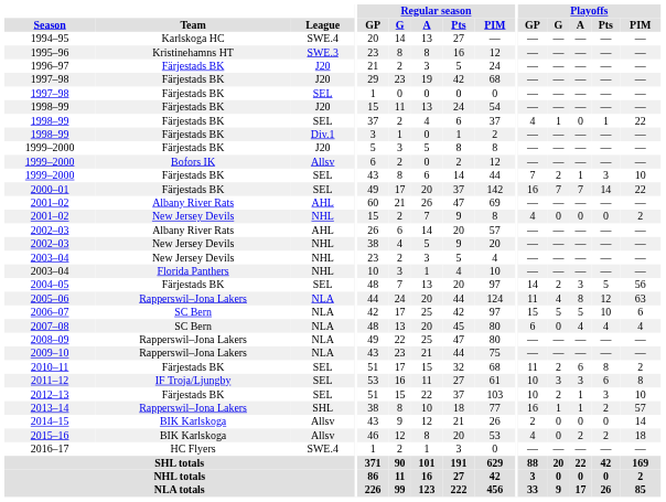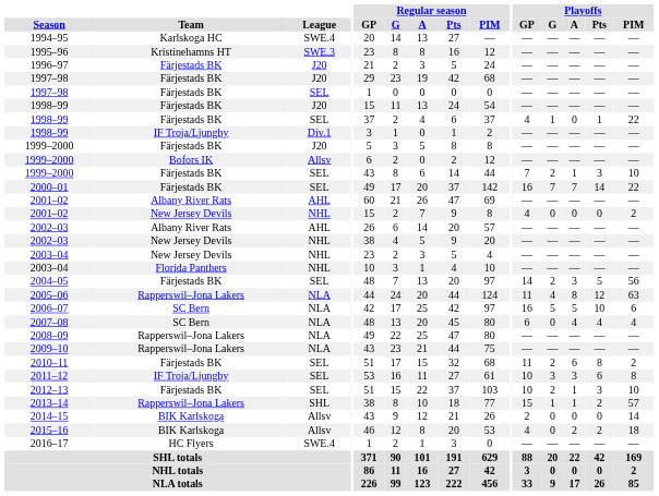 <table border="0" cellpadding="1" cellspacing="0" style="text-align:center; width:60em">
 <tr bgcolor="#e0e0e0">
 <th colspan="3" bgcolor="#ffffff"></th>
 <th rowspan="99" bgcolor="#ffffff"></th>
 <th colspan="5"><a href='#'>Regular season</a></th>
 <th rowspan="99" bgcolor="#ffffff"></th>
 <th colspan="5"><a href='#'>Playoffs</a></th>
 </tr>
 <tr bgcolor="#e0e0e0">
 <th><a href='#'>Season</a></th>
 <th>Team</th>
 <th>League</th>
 <th>GP</th>
 <th><a href='#'>G</a></th>
 <th><a href='#'>A</a></th>
 <th><a href='#'>Pts</a></th>
 <th><a href='#'>PIM</a></th>
 <th>GP</th>
 <th>G</th>
 <th>A</th>
 <th>Pts</th>
 <th>PIM</th>
 </tr>
 <tr>
 <td>1994–95</td>
 <td>Karlskoga HC</td>
 <td>SWE.4</td>
 <td>20</td>
 <td>14</td>
 <td>13</td>
 <td>27</td>
 <td>—</td>
 <td>—</td>
 <td>—</td>
 <td>—</td>
 <td>—</td>
 <td>—</td>
 </tr>
 <tr bgcolor="#f0f0f0">
 <td>1995–96</td>
 <td>Kristinehamns HT</td>
 <td><a href='#'>SWE.3</a></td>
 <td>23</td>
 <td>8</td>
 <td>8</td>
 <td>16</td>
 <td>12</td>
 <td>—</td>
 <td>—</td>
 <td>—</td>
 <td>—</td>
 <td>—</td>
 </tr>
 <tr>
 <td>1996–97</td>
 <td><a href='#'>Färjestads BK</a></td>
 <td><a href='#'>J20</a></td>
 <td>21</td>
 <td>2</td>
 <td>3</td>
 <td>5</td>
 <td>24</td>
 <td>—</td>
 <td>—</td>
 <td>—</td>
 <td>—</td>
 <td>—</td>
 </tr>
 <tr bgcolor="#f0f0f0">
 <td>1997–98</td>
 <td>Färjestads BK</td>
 <td>J20</td>
 <td>29</td>
 <td>23</td>
 <td>19</td>
 <td>42</td>
 <td>68</td>
 <td>—</td>
 <td>—</td>
 <td>—</td>
 <td>—</td>
 <td>—</td>
 </tr>
 <tr>
 <td><a href='#'>1997–98</a></td>
 <td>Färjestads BK</td>
 <td><a href='#'>SEL</a></td>
 <td>1</td>
 <td>0</td>
 <td>0</td>
 <td>0</td>
 <td>0</td>
 <td>—</td>
 <td>—</td>
 <td>—</td>
 <td>—</td>
 <td>—</td>
 </tr>
 <tr bgcolor="#f0f0f0">
 <td>1998–99</td>
 <td>Färjestads BK</td>
 <td>J20</td>
 <td>15</td>
 <td>11</td>
 <td>13</td>
 <td>24</td>
 <td>54</td>
 <td>—</td>
 <td>—</td>
 <td>—</td>
 <td>—</td>
 <td>—</td>
 </tr>
 <tr>
 <td><a href='#'>1998–99</a></td>
 <td>Färjestads BK</td>
 <td>SEL</td>
 <td>37</td>
 <td>2</td>
 <td>4</td>
 <td>6</td>
 <td>37</td>
 <td>4</td>
 <td>1</td>
 <td>0</td>
 <td>1</td>
 <td>22</td>
 </tr>
 <tr bgcolor="#f0f0f0">
 <td><a href='#'>1998–99</a></td>
-<td>Färjestads BK</td>
+<td><a href='#'>IF Troja/Ljungby</a></td>
 <td><a href='#'>Div.1</a></td>
 <td>3</td>
 <td>1</td>
 <td>0</td>
 <td>1</td>
 <td>2</td>
 <td>—</td>
 <td>—</td>
 <td>—</td>
 <td>—</td>
 <td>—</td>
 </tr>
 <tr>
 <td>1999–2000</td>
 <td>Färjestads BK</td>
 <td>J20</td>
 <td>5</td>
 <td>3</td>
 <td>5</td>
 <td>8</td>
 <td>8</td>
 <td>—</td>
 <td>—</td>
 <td>—</td>
 <td>—</td>
 <td>—</td>
 </tr>
 <tr bgcolor="#f0f0f0">
 <td><a href='#'>1999–2000</a></td>
 <td><a href='#'>Bofors IK</a></td>
 <td><a href='#'>Allsv</a></td>
 <td>6</td>
 <td>2</td>
 <td>0</td>
 <td>2</td>
 <td>12</td>
 <td>—</td>
 <td>—</td>
 <td>—</td>
 <td>—</td>
 <td>—</td>
 </tr>
 <tr>
 <td><a href='#'>1999–2000</a></td>
 <td>Färjestads BK</td>
 <td>SEL</td>
 <td>43</td>
 <td>8</td>
 <td>6</td>
 <td>14</td>
 <td>44</td>
 <td>7</td>
 <td>2</td>
 <td>1</td>
 <td>3</td>
 <td>10</td>
 </tr>
 <tr bgcolor="#f0f0f0">
 <td><a href='#'>2000–01</a></td>
 <td>Färjestads BK</td>
 <td>SEL</td>
 <td>49</td>
 <td>17</td>
 <td>20</td>
 <td>37</td>
 <td>142</td>
 <td>16</td>
 <td>7</td>
 <td>7</td>
 <td>14</td>
 <td>22</td>
 </tr>
 <tr>
 <td><a href='#'>2001–02</a></td>
 <td><a href='#'>Albany River Rats</a></td>
 <td><a href='#'>AHL</a></td>
 <td>60</td>
 <td>21</td>
 <td>26</td>
 <td>47</td>
 <td>69</td>
 <td>—</td>
 <td>—</td>
 <td>—</td>
 <td>—</td>
 <td>—</td>
 </tr>
 <tr bgcolor="#f0f0f0">
 <td><a href='#'>2001–02</a></td>
 <td><a href='#'>New Jersey Devils</a></td>
 <td><a href='#'>NHL</a></td>
 <td>15</td>
 <td>2</td>
 <td>7</td>
 <td>9</td>
 <td>8</td>
 <td>4</td>
 <td>0</td>
 <td>0</td>
 <td>0</td>
 <td>2</td>
 </tr>
 <tr>
 <td><a href='#'>2002–03</a></td>
 <td>Albany River Rats</td>
 <td>AHL</td>
 <td>26</td>
 <td>6</td>
 <td>14</td>
 <td>20</td>
 <td>57</td>
 <td>—</td>
 <td>—</td>
 <td>—</td>
 <td>—</td>
 <td>—</td>
 </tr>
 <tr bgcolor="#f0f0f0">
 <td><a href='#'>2002–03</a></td>
 <td>New Jersey Devils</td>
 <td>NHL</td>
 <td>38</td>
 <td>4</td>
 <td>5</td>
 <td>9</td>
 <td>20</td>
 <td>—</td>
 <td>—</td>
 <td>—</td>
 <td>—</td>
 <td>—</td>
 </tr>
 <tr>
 <td><a href='#'>2003–04</a></td>
 <td>New Jersey Devils</td>
 <td>NHL</td>
 <td>23</td>
 <td>2</td>
 <td>3</td>
 <td>5</td>
 <td>4</td>
 <td>—</td>
 <td>—</td>
 <td>—</td>
 <td>—</td>
 <td>—</td>
 </tr>
 <tr bgcolor="#f0f0f0">
 <td>2003–04</td>
 <td><a href='#'>Florida Panthers</a></td>
 <td>NHL</td>
 <td>10</td>
 <td>3</td>
 <td>1</td>
 <td>4</td>
 <td>10</td>
 <td>—</td>
 <td>—</td>
 <td>—</td>
 <td>—</td>
 <td>—</td>
 </tr>
 <tr>
 <td><a href='#'>2004–05</a></td>
 <td>Färjestads BK</td>
 <td>SEL</td>
 <td>48</td>
 <td>7</td>
 <td>13</td>
 <td>20</td>
 <td>97</td>
 <td>14</td>
 <td>2</td>
 <td>3</td>
 <td>5</td>
 <td>56</td>
 </tr>
 <tr bgcolor="#f0f0f0">
 <td><a href='#'>2005–06</a></td>
 <td><a href='#'>Rapperswil–Jona Lakers</a></td>
 <td><a href='#'>NLA</a></td>
 <td>44</td>
 <td>24</td>
 <td>20</td>
 <td>44</td>
 <td>124</td>
 <td>11</td>
 <td>4</td>
 <td>8</td>
 <td>12</td>
 <td>63</td>
 </tr>
 <tr>
 <td><a href='#'>2006–07</a></td>
 <td><a href='#'>SC Bern</a></td>
 <td>NLA</td>
 <td>42</td>
 <td>17</td>
 <td>25</td>
 <td>42</td>
 <td>97</td>
-<td>15</td>
+<td>16</td>
 <td>5</td>
 <td>5</td>
 <td>10</td>
 <td>6</td>
 </tr>
 <tr bgcolor="#f0f0f0">
 <td><a href='#'>2007–08</a></td>
 <td>SC Bern</td>
 <td>NLA</td>
 <td>48</td>
 <td>13</td>
 <td>20</td>
 <td>45</td>
 <td>80</td>
 <td>6</td>
 <td>0</td>
 <td>4</td>
 <td>4</td>
 <td>4</td>
 </tr>
 <tr>
 <td><a href='#'>2008–09</a></td>
 <td>Rapperswil–Jona Lakers</td>
 <td>NLA</td>
 <td>49</td>
 <td>22</td>
 <td>25</td>
 <td>47</td>
 <td>80</td>
 <td>—</td>
 <td>—</td>
 <td>—</td>
 <td>—</td>
 <td>—</td>
 </tr>
 <tr bgcolor="#f0f0f0">
 <td><a href='#'>2009–10</a></td>
 <td>Rapperswil–Jona Lakers</td>
 <td>NLA</td>
 <td>43</td>
 <td>23</td>
 <td>21</td>
 <td>44</td>
 <td>75</td>
 <td>—</td>
 <td>—</td>
 <td>—</td>
 <td>—</td>
 <td>—</td>
 </tr>
 <tr>
 <td><a href='#'>2010–11</a></td>
 <td>Färjestads BK</td>
 <td>SEL</td>
 <td>51</td>
 <td>17</td>
 <td>15</td>
 <td>32</td>
 <td>68</td>
 <td>11</td>
 <td>2</td>
 <td>6</td>
 <td>8</td>
 <td>2</td>
 </tr>
 <tr bgcolor="#f0f0f0">
 <td><a href='#'>2011–12</a></td>
 <td><a href='#'>IF Troja/Ljungby</a></td>
 <td>SEL</td>
 <td>53</td>
 <td>16</td>
 <td>11</td>
 <td>27</td>
 <td>61</td>
 <td>10</td>
 <td>3</td>
 <td>3</td>
 <td>6</td>
 <td>8</td>
 </tr>
 <tr>
 <td><a href='#'>2012–13</a></td>
 <td>Färjestads BK</td>
 <td>SEL</td>
 <td>51</td>
 <td>15</td>
 <td>22</td>
 <td>37</td>
 <td>103</td>
 <td>10</td>
 <td>2</td>
 <td>1</td>
 <td>3</td>
 <td>10</td>
 </tr>
 <tr bgcolor="#f0f0f0">
 <td><a href='#'>2013–14</a></td>
 <td><a href='#'>Rapperswil–Jona Lakers</a></td>
 <td>SHL</td>
 <td>38</td>
 <td>8</td>
 <td>10</td>
 <td>18</td>
 <td>77</td>
-<td>16</td>
+<td>15</td>
 <td>1</td>
 <td>1</td>
 <td>2</td>
 <td>57</td>
 </tr>
 <tr>
 <td><a href='#'>2014–15</a></td>
 <td><a href='#'>BIK Karlskoga</a></td>
 <td>Allsv</td>
 <td>43</td>
 <td>9</td>
 <td>12</td>
 <td>21</td>
 <td>26</td>
 <td>2</td>
 <td>0</td>
 <td>0</td>
 <td>0</td>
 <td>14</td>
 </tr>
 <tr bgcolor="#f0f0f0">
 <td><a href='#'>2015–16</a></td>
 <td>BIK Karlskoga</td>
 <td>Allsv</td>
 <td>46</td>
 <td>12</td>
 <td>8</td>
 <td>20</td>
 <td>53</td>
 <td>4</td>
 <td>0</td>
 <td>2</td>
 <td>2</td>
 <td>18</td>
 </tr>
 <tr>
 <td>2016–17</td>
 <td>HC Flyers</td>
 <td>SWE.4</td>
 <td>1</td>
 <td>2</td>
 <td>1</td>
 <td>3</td>
 <td>0</td>
 <td>—</td>
 <td>—</td>
 <td>—</td>
 <td>—</td>
 <td>—</td>
 </tr>
 <tr bgcolor="#e0e0e0">
 <th colspan="3">SHL totals</th>
 <th>371</th>
 <th>90</th>
 <th>101</th>
 <th>191</th>
 <th>629</th>
 <th>88</th>
 <th>20</th>
 <th>22</th>
 <th>42</th>
 <th>169</th>
 </tr>
 <tr bgcolor="#e0e0e0">
 <th colspan="3">NHL totals</th>
 <th>86</th>
 <th>11</th>
 <th>16</th>
 <th>27</th>
 <th>42</th>
 <th>3</th>
 <th>0</th>
 <th>0</th>
 <th>0</th>
 <th>2</th>
 </tr>
 <tr bgcolor="#e0e0e0">
 <th colspan="3">NLA totals</th>
 <th>226</th>
 <th>99</th>
 <th>123</th>
 <th>222</th>
 <th>456</th>
 <th>33</th>
 <th>9</th>
 <th>17</th>
 <th>26</th>
 <th>85</th>
 </tr>
 </table>
